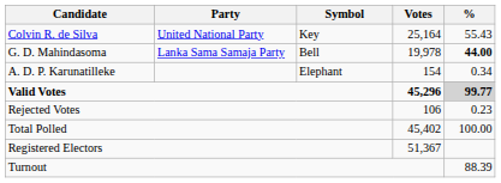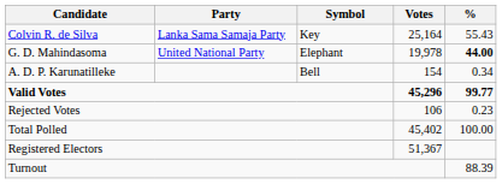 <table class="wikitable" border="1" style="text-align:right;">
 <tr>
 <th align=left width="190">Candidate</th>
 <th align=left width="180">Party</th>
 <th align=left width="120">Symbol</th>
 <th align=left width="60">Votes</th>
 <th align=left width="60">%</th>
 </tr>
 <tr>
 <td align=left><a href='#'>Colvin R. de Silva</a></td>
-<td align=left><a href='#'>United National Party</a></td>
+<td align=left><a href='#'>Lanka Sama Samaja Party</a></td>
 <td align=left>Key</td>
 <td align=right>25,164</td>
 <td>55.43</td>
 </tr>
 <tr>
 <td align=left>G. D. Mahindasoma</td>
-<td align=left><a href='#'>Lanka Sama Samaja Party</a></td>
-<td align=left>Bell</td>
+<td align=left><a href='#'>United National Party</a></td>
+<td align=left>Elephant</td>
 <td align=right>19,978</td>
 <td><strong>44.00</strong></td>
 </tr>
 <tr>
 <td align=left>A. D. P. Karunatilleke</td>
 <td></td>
-<td align=left>Elephant</td>
+<td align=left>Bell</td>
 <td align=right>154</td>
 <td align=right>0.34</td>
 </tr>
 <tr>
 <td align=left colspan=3><strong>Valid Votes</strong></td>
 <td align=right><strong>45,296</strong></td>
-<td align=right style="background: lightgrey;"><strong>99.77</strong></td>
+<td align=right><strong>99.77</strong></td>
 </tr>
 <tr>
 <td align=left colspan=3>Rejected Votes</td>
 <td align=right>106</td>
 <td align=right>0.23</td>
 </tr>
 <tr>
 <td align=left colspan=3>Total Polled</td>
 <td align=right>45,402</td>
 <td align=right>100.00</td>
 </tr>
 <tr>
 <td align=left colspan=3>Registered Electors</td>
 <td align=right>51,367</td>
 <td></td>
 </tr>
 <tr>
 <td align=left colspan=4>Turnout</td>
 <td align=right>88.39</td>
 </tr>
 </table>
